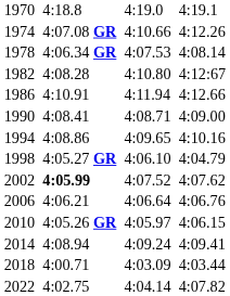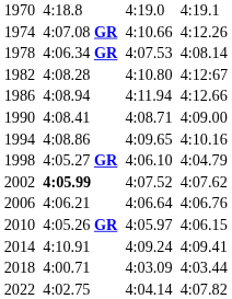 <table>
 <tr>
 <td>1970</td>
 <td></td>
 <td>4:18.8</td>
 <td></td>
 <td>4:19.0</td>
 <td></td>
 <td>4:19.1</td>
 </tr>
 <tr>
 <td>1974</td>
 <td></td>
 <td>4:07.08 <strong><a href='#'>GR</a></strong></td>
 <td></td>
 <td>4:10.66</td>
 <td></td>
 <td>4:12.26</td>
 </tr>
 <tr>
 <td>1978</td>
 <td></td>
 <td>4:06.34 <strong><a href='#'>GR</a></strong></td>
 <td></td>
 <td>4:07.53</td>
 <td></td>
 <td>4:08.14</td>
 </tr>
 <tr>
 <td>1982</td>
 <td></td>
 <td>4:08.28</td>
 <td></td>
 <td>4:10.80</td>
 <td></td>
 <td>4:12:67</td>
 </tr>
 <tr>
 <td>1986</td>
 <td></td>
-<td>4:10.91</td>
+<td>4:08.94</td>
 <td></td>
 <td>4:11.94</td>
 <td></td>
 <td>4:12.66</td>
 </tr>
 <tr>
 <td>1990</td>
 <td></td>
 <td>4:08.41</td>
 <td></td>
 <td>4:08.71</td>
 <td></td>
 <td>4:09.00</td>
 </tr>
 <tr>
 <td>1994</td>
 <td></td>
 <td>4:08.86</td>
 <td></td>
 <td>4:09.65</td>
 <td></td>
 <td>4:10.16</td>
 </tr>
 <tr>
 <td>1998</td>
 <td></td>
 <td>4:05.27 <strong><a href='#'>GR</a></strong></td>
 <td></td>
 <td>4:06.10</td>
 <td></td>
 <td>4:04.79</td>
 </tr>
 <tr>
 <td>2002<br></td>
 <td></td>
 <td><strong>4:05.99</strong></td>
 <td></td>
 <td>4:07.52</td>
 <td></td>
 <td>4:07.62</td>
 </tr>
 <tr>
 <td>2006<br></td>
 <td></td>
 <td>4:06.21</td>
 <td></td>
 <td>4:06.64</td>
 <td></td>
 <td>4:06.76</td>
 </tr>
 <tr>
 <td>2010<br></td>
 <td></td>
 <td>4:05.26 <strong><a href='#'>GR</a></strong></td>
 <td></td>
 <td>4:05.97</td>
 <td></td>
 <td>4:06.15</td>
 </tr>
 <tr>
 <td>2014<br></td>
 <td></td>
-<td>4:08.94</td>
+<td>4:10.91</td>
 <td></td>
 <td>4:09.24</td>
 <td></td>
 <td>4:09.41</td>
 </tr>
 <tr>
 <td>2018<br></td>
 <td></td>
 <td>4:00.71 <strong></strong></td>
 <td></td>
 <td>4:03.09</td>
 <td></td>
 <td>4:03.44</td>
 </tr>
 <tr>
 <td>2022<br></td>
 <td></td>
 <td>4:02.75</td>
 <td></td>
 <td>4:04.14</td>
 <td></td>
 <td>4:07.82</td>
 </tr>
 </table>
